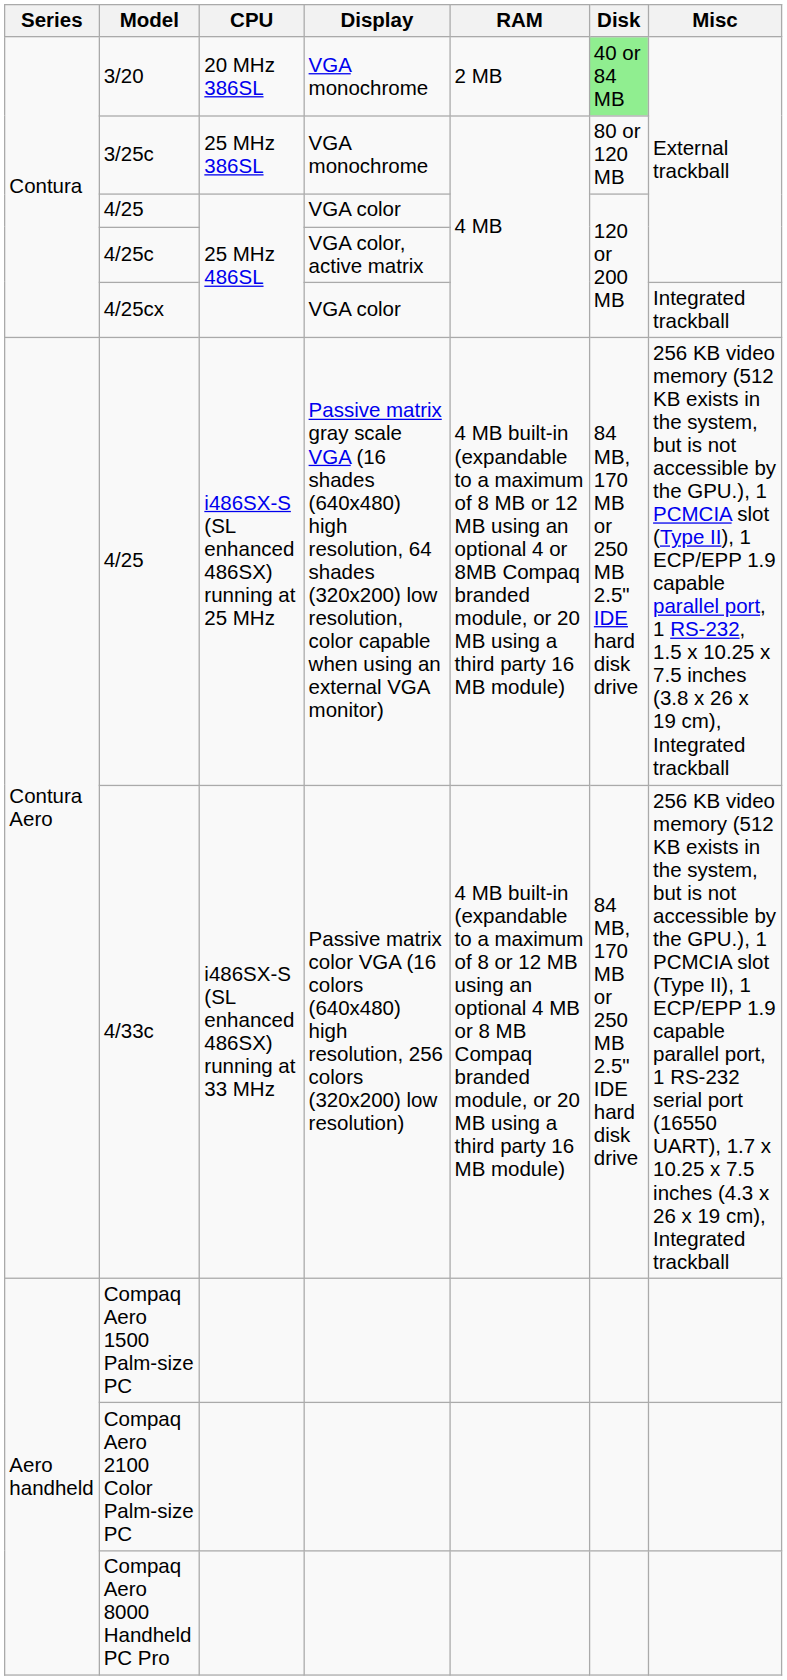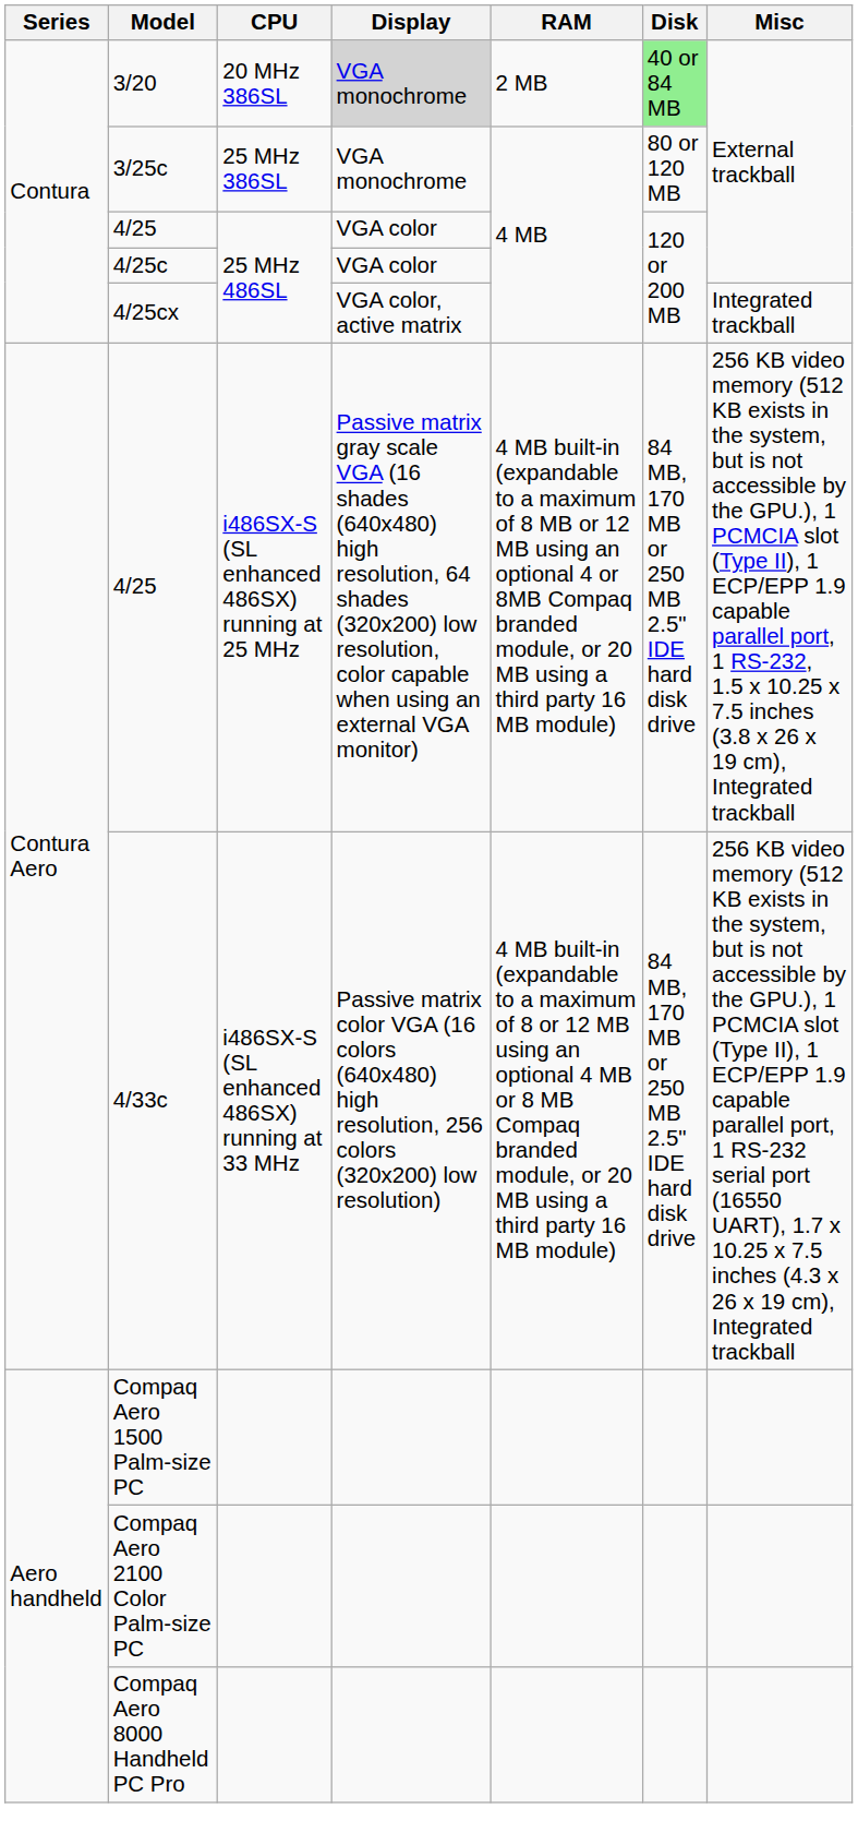 <table class="wikitable">
 <tr>
 <th>Series</th>
 <th>Model</th>
 <th>CPU</th>
 <th>Display</th>
 <th>RAM</th>
 <th>Disk</th>
 <th>Misc</th>
 </tr>
 <tr>
 <td rowspan="5">Contura</td>
 <td>3/20</td>
 <td>20 MHz <a href='#'>386SL</a></td>
-<td><a href='#'>VGA</a> monochrome</td>
+<td style="background: lightgrey;"><a href='#'>VGA</a> monochrome</td>
 <td>2 MB</td>
 <td style="background: lightgreen;">40 or 84 MB</td>
 <td rowspan="4">External trackball</td>
 </tr>
 <tr>
 <td>3/25c</td>
 <td>25 MHz <a href='#'>386SL</a></td>
 <td>VGA monochrome</td>
 <td rowspan="4">4 MB</td>
 <td>80 or 120 MB</td>
 </tr>
 <tr>
 <td>4/25</td>
 <td rowspan="3">25 MHz <a href='#'>486SL</a></td>
 <td>VGA color</td>
 <td rowspan="3">120 or 200 MB</td>
 </tr>
 <tr>
 <td>4/25c</td>
-<td>VGA color, active matrix</td>
+<td>VGA color</td>
 </tr>
 <tr>
 <td>4/25cx</td>
-<td>VGA color</td>
+<td>VGA color, active matrix</td>
 <td>Integrated trackball</td>
 </tr>
 <tr>
 <td rowspan="2">Contura Aero</td>
 <td>4/25</td>
 <td><a href='#'>i486SX-S</a> (SL enhanced 486SX) running at 25 MHz</td>
 <td><a href='#'>Passive matrix</a> gray scale <a href='#'>VGA</a> (16 shades (640x480) high resolution, 64 shades (320x200) low resolution, color capable when using an external VGA monitor)</td>
 <td>4 MB built-in (expandable to a maximum of 8 MB or 12 MB using an optional 4 or 8MB Compaq branded module, or 20 MB using a third party 16 MB module)</td>
 <td>84 MB, 170 MB or 250 MB 2.5" <a href='#'>IDE</a> hard disk drive</td>
 <td>256 KB video memory (512 KB exists in the system, but is not accessible by the GPU.), 1 <a href='#'>PCMCIA</a> slot (<a href='#'>Type II</a>), 1 ECP/EPP 1.9 capable <a href='#'>parallel port</a>, 1 <a href='#'>RS-232</a>, 1.5 x 10.25 x 7.5 inches (3.8 x 26 x 19 cm), Integrated trackball</td>
 </tr>
 <tr>
 <td>4/33c</td>
 <td>i486SX-S (SL enhanced 486SX) running at 33 MHz</td>
 <td>Passive matrix color VGA (16 colors (640x480) high resolution, 256 colors (320x200) low resolution)</td>
 <td>4 MB built-in (expandable to a maximum of 8 or 12 MB using an optional 4 MB or 8 MB Compaq branded module, or 20 MB using a third party 16 MB module)</td>
 <td>84 MB, 170 MB or 250 MB 2.5" IDE hard disk drive</td>
 <td>256 KB video memory (512 KB exists in the system, but is not accessible by the GPU.), 1 PCMCIA slot (Type II), 1 ECP/EPP 1.9 capable parallel port, 1 RS-232 serial port (16550 UART), 1.7 x 10.25 x 7.5 inches (4.3 x 26 x 19 cm), Integrated trackball</td>
 </tr>
 <tr>
 <td rowspan="3">Aero handheld</td>
 <td>Compaq Aero 1500 Palm-size PC</td>
 <td></td>
 <td></td>
 <td></td>
 <td></td>
 <td></td>
 </tr>
 <tr>
 <td>Compaq Aero 2100 Color Palm-size PC</td>
 <td></td>
 <td></td>
 <td></td>
 <td></td>
 <td></td>
 </tr>
 <tr>
 <td>Compaq Aero 8000 Handheld PC Pro</td>
 <td></td>
 <td></td>
 <td></td>
 <td></td>
 <td></td>
 </tr>
 </table>
